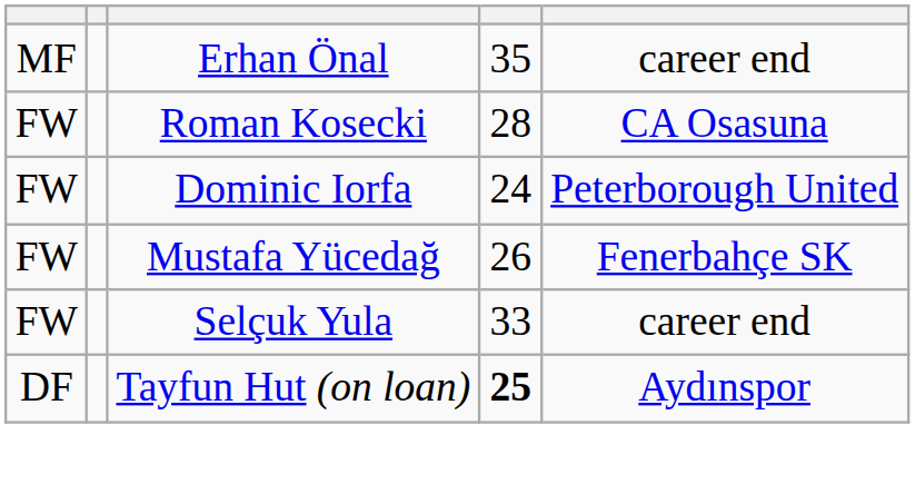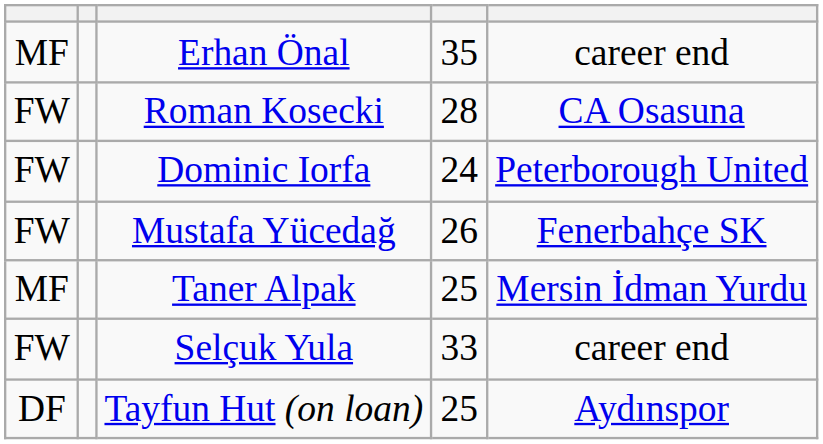 <table class="wikitable sortable" style="text-align: center">
 <tr>
 <th></th>
 <th></th>
 <th></th>
 <th></th>
 <th></th>
 </tr>
 <tr>
 <td>MF</td>
 <td></td>
 <td><a href='#'>Erhan Önal</a></td>
 <td>35</td>
 <td>career end</td>
 </tr>
 <tr>
 <td>FW</td>
 <td></td>
 <td><a href='#'>Roman Kosecki</a></td>
 <td>28</td>
 <td><a href='#'>CA Osasuna</a></td>
 </tr>
 <tr>
 <td>FW</td>
 <td></td>
 <td><a href='#'>Dominic Iorfa</a></td>
 <td>24</td>
 <td><a href='#'>Peterborough United</a></td>
 </tr>
 <tr>
 <td>FW</td>
 <td></td>
 <td><a href='#'>Mustafa Yücedağ</a></td>
 <td>26</td>
 <td><a href='#'>Fenerbahçe SK</a></td>
 </tr>
 <tr>
+<td>MF</td>
+<td></td>
+<td><a href='#'>Taner Alpak</a></td>
+<td>25</td>
+<td><a href='#'>Mersin İdman Yurdu</a></td>
+</tr>
+<tr>
 <td>FW</td>
 <td></td>
 <td><a href='#'>Selçuk Yula</a></td>
 <td>33</td>
 <td>career end</td>
 </tr>
 <tr>
 <td>DF</td>
 <td></td>
 <td><a href='#'>Tayfun Hut</a> <em>(on loan)</em></td>
-<td><strong>25</strong></td>
+<td>25</td>
 <td><a href='#'>Aydınspor</a></td>
 </tr>
 </table>
